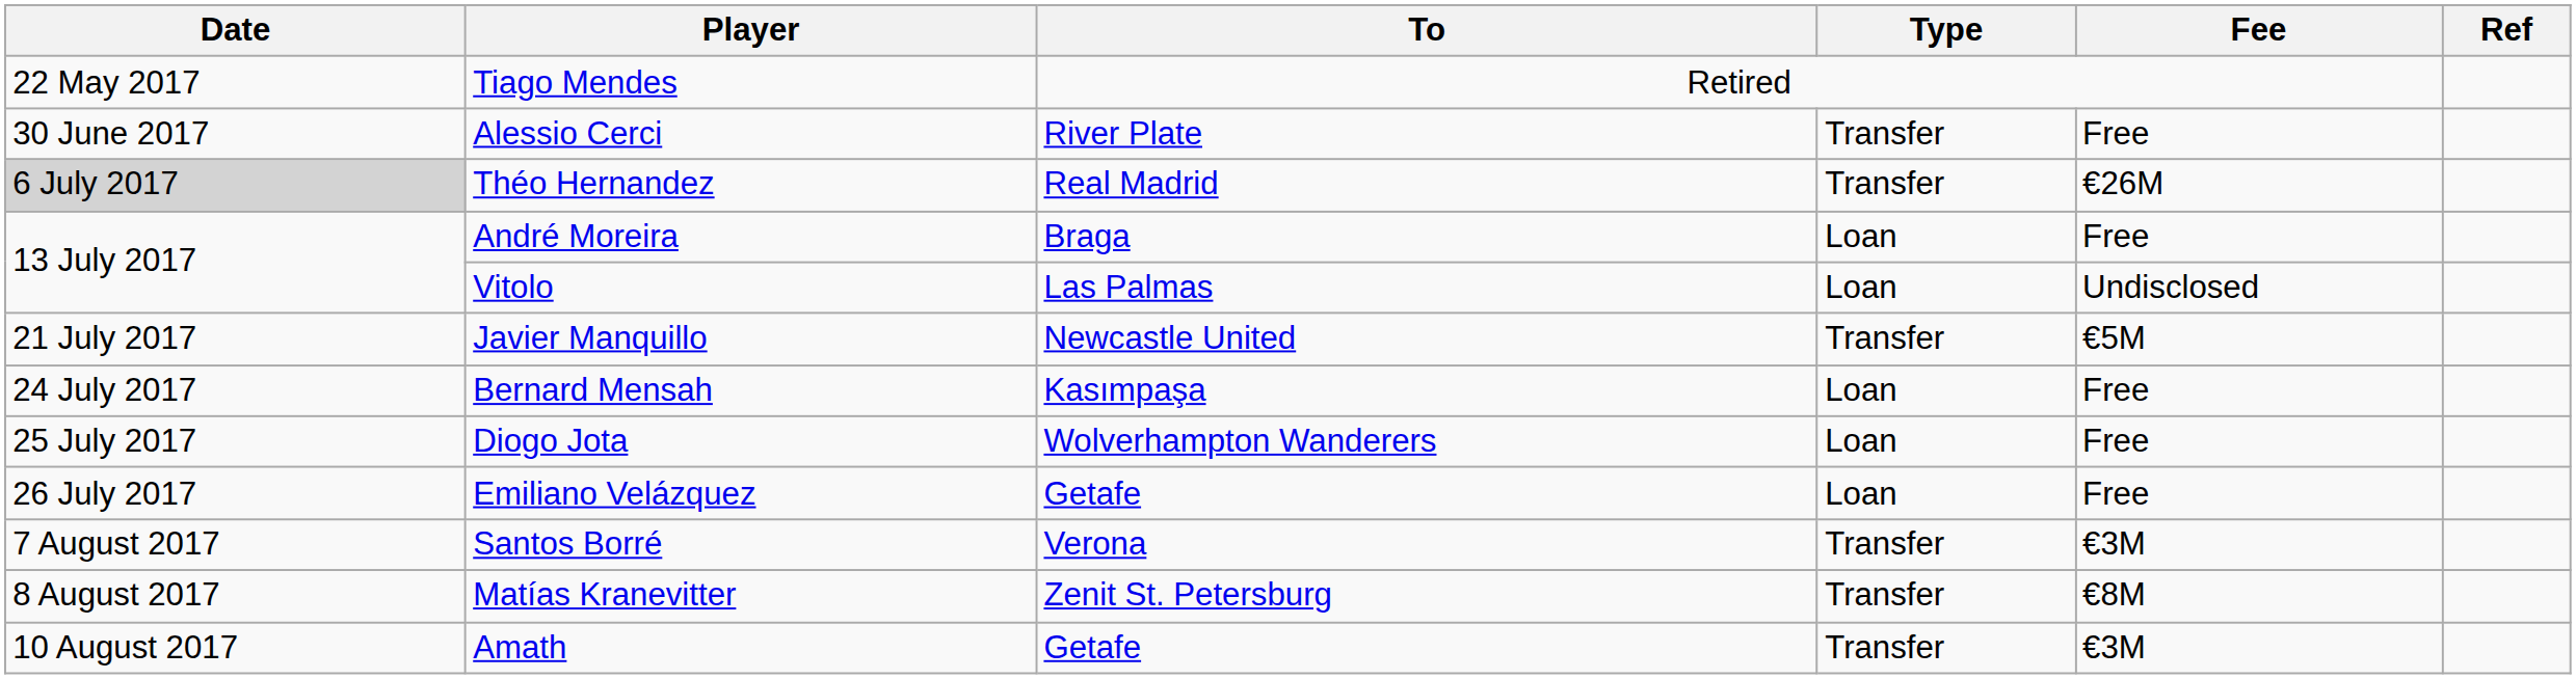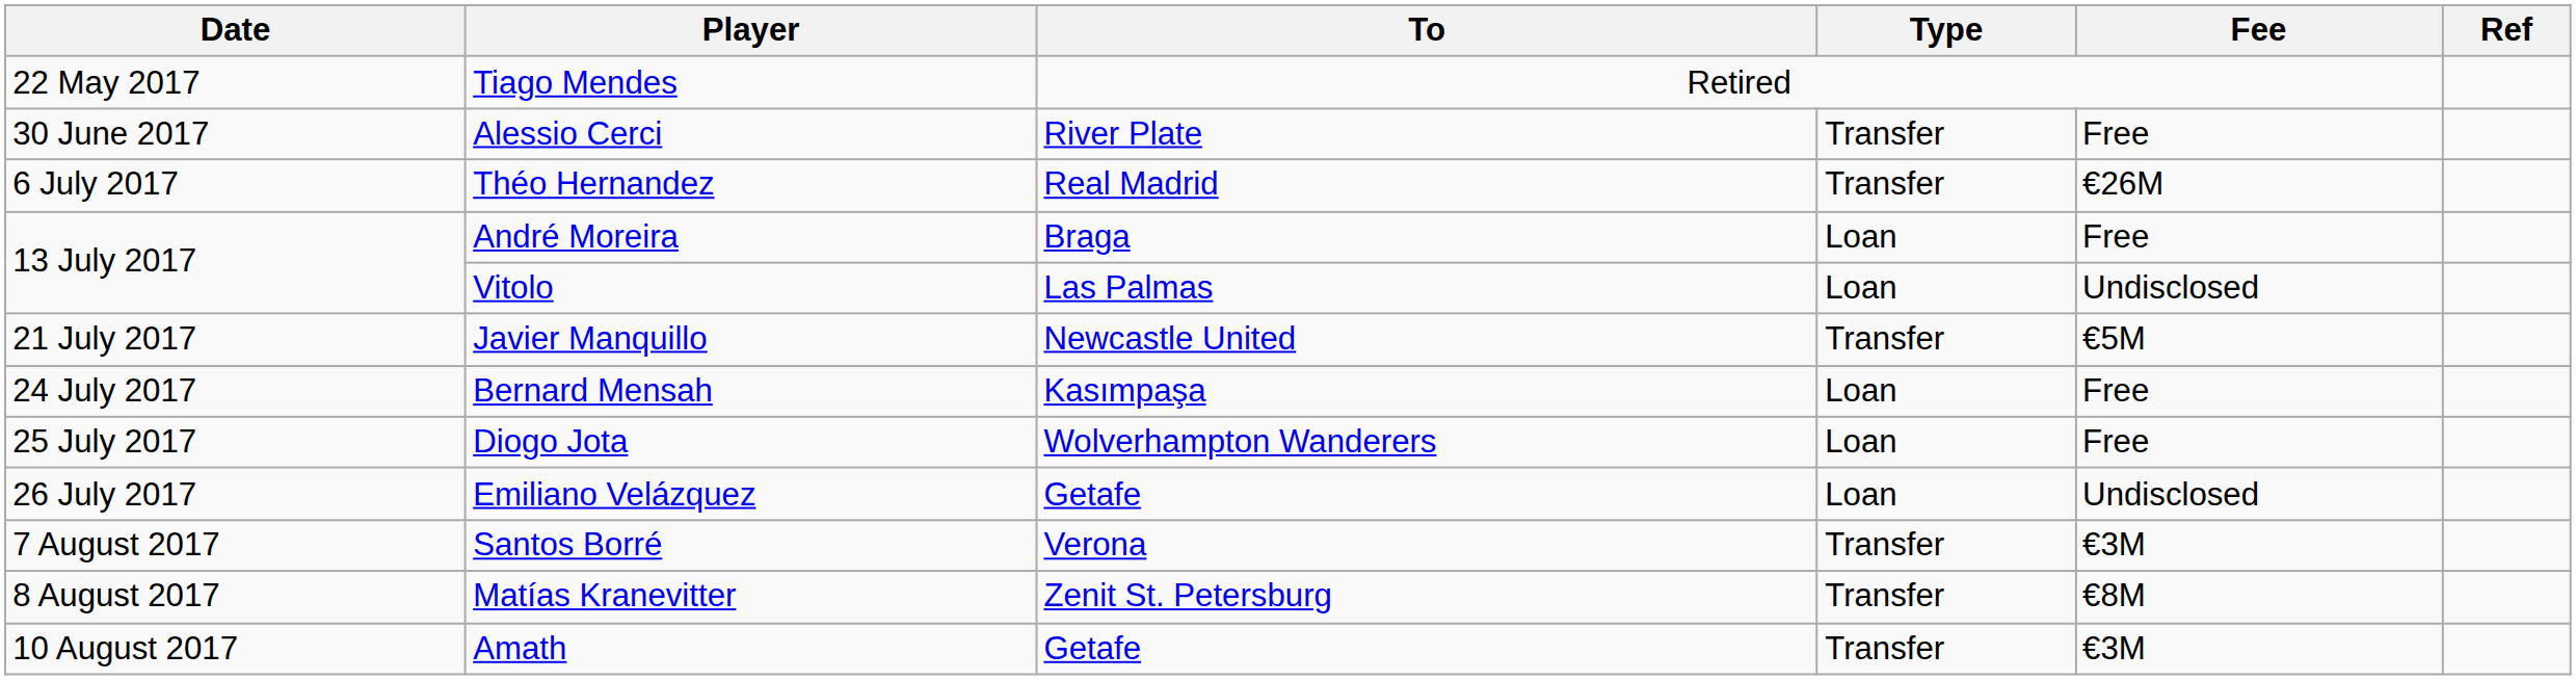 <table class="wikitable" style="width:80%;">
 <tr>
 <th>Date</th>
 <th>Player</th>
 <th>To</th>
 <th>Type</th>
 <th>Fee</th>
 <th>Ref</th>
 </tr>
 <tr>
 <td>22 May 2017</td>
 <td> <a href='#'>Tiago Mendes</a></td>
 <td colspan="3" style="text-align:center;">Retired</td>
 <td></td>
 </tr>
 <tr>
 <td>30 June 2017</td>
 <td> <a href='#'>Alessio Cerci</a></td>
 <td> <a href='#'>River Plate</a></td>
 <td>Transfer</td>
 <td>Free</td>
 <td></td>
 </tr>
 <tr>
-<td style="background: lightgrey;">6 July 2017</td>
+<td>6 July 2017</td>
 <td> <a href='#'>Théo Hernandez</a></td>
 <td> <a href='#'>Real Madrid</a></td>
 <td>Transfer</td>
 <td>€26M</td>
 <td></td>
 </tr>
 <tr>
 <td rowspan="2">13 July 2017</td>
 <td> <a href='#'>André Moreira</a></td>
 <td> <a href='#'>Braga</a></td>
 <td>Loan</td>
 <td>Free</td>
 <td></td>
 </tr>
 <tr>
 <td> <a href='#'>Vitolo</a></td>
 <td> <a href='#'>Las Palmas</a></td>
 <td>Loan</td>
 <td>Undisclosed</td>
 <td></td>
 </tr>
 <tr>
 <td>21 July 2017</td>
 <td> <a href='#'>Javier Manquillo</a></td>
 <td> <a href='#'>Newcastle United</a></td>
 <td>Transfer</td>
 <td>€5M</td>
 <td></td>
 </tr>
 <tr>
 <td>24 July 2017</td>
 <td> <a href='#'>Bernard Mensah</a></td>
 <td> <a href='#'>Kasımpaşa</a></td>
 <td>Loan</td>
 <td>Free</td>
 <td></td>
 </tr>
 <tr>
 <td>25 July 2017</td>
 <td> <a href='#'>Diogo Jota</a></td>
 <td> <a href='#'>Wolverhampton Wanderers</a></td>
 <td>Loan</td>
 <td>Free</td>
 <td></td>
 </tr>
 <tr>
 <td>26 July 2017</td>
 <td> <a href='#'>Emiliano Velázquez</a></td>
 <td> <a href='#'>Getafe</a></td>
 <td>Loan</td>
-<td>Free</td>
+<td>Undisclosed</td>
 <td></td>
 </tr>
 <tr>
 <td>7 August 2017</td>
 <td> <a href='#'>Santos Borré</a></td>
 <td> <a href='#'>Verona</a></td>
 <td>Transfer</td>
 <td>€3M</td>
 <td></td>
 </tr>
 <tr>
 <td>8 August 2017</td>
 <td> <a href='#'>Matías Kranevitter</a></td>
 <td> <a href='#'>Zenit St. Petersburg</a></td>
 <td>Transfer</td>
 <td>€8M</td>
 <td></td>
 </tr>
 <tr>
 <td>10 August 2017</td>
 <td> <a href='#'>Amath</a></td>
 <td> <a href='#'>Getafe</a></td>
 <td>Transfer</td>
 <td>€3M</td>
 <td></td>
 </tr>
 </table>
